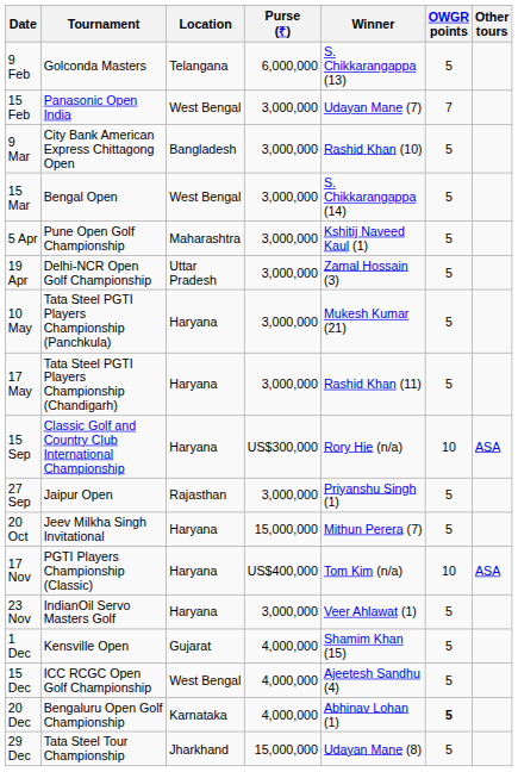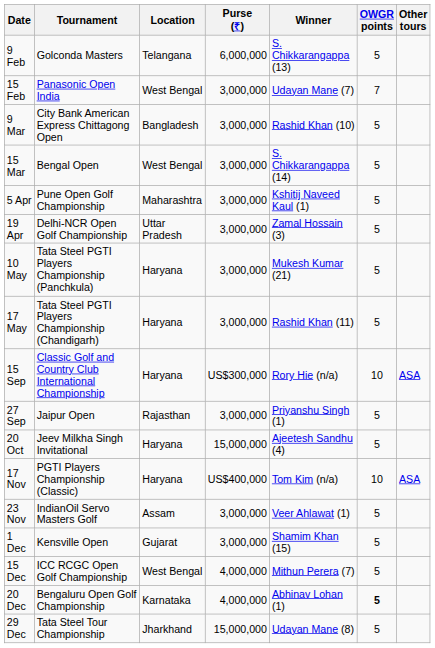 <table class="wikitable" style="font-size:95%">
 <tr>
 <th>Date</th>
 <th>Tournament</th>
 <th>Location</th>
 <th>Purse<br>(<a href='#'>₹</a>)</th>
 <th>Winner</th>
 <th><a href='#'>OWGR</a><br>points</th>
 <th>Other<br>tours</th>
 </tr>
 <tr>
 <td>9 Feb</td>
 <td>Golconda Masters</td>
 <td>Telangana</td>
 <td align=right>6,000,000</td>
 <td> <a href='#'>S. Chikkarangappa</a> (13)</td>
 <td align=center>5</td>
 <td></td>
 </tr>
 <tr>
 <td>15 Feb</td>
 <td><a href='#'>Panasonic Open India</a></td>
 <td>West Bengal</td>
 <td align=right>3,000,000</td>
 <td> <a href='#'>Udayan Mane</a> (7)</td>
 <td align=center>7</td>
 <td></td>
 </tr>
 <tr>
 <td>9 Mar</td>
 <td>City Bank American Express Chittagong Open</td>
 <td>Bangladesh</td>
 <td align=right>3,000,000</td>
 <td> <a href='#'>Rashid Khan</a> (10)</td>
 <td align=center>5</td>
 <td></td>
 </tr>
 <tr>
 <td>15 Mar</td>
 <td>Bengal Open</td>
 <td>West Bengal</td>
 <td align=right>3,000,000</td>
 <td> <a href='#'>S. Chikkarangappa</a> (14)</td>
 <td align=center>5</td>
 <td></td>
 </tr>
 <tr>
 <td>5 Apr</td>
 <td>Pune Open Golf Championship</td>
 <td>Maharashtra</td>
 <td align=right>3,000,000</td>
 <td> <a href='#'>Kshitij Naveed Kaul</a> (1)</td>
 <td align=center>5</td>
 <td></td>
 </tr>
 <tr>
 <td>19 Apr</td>
 <td>Delhi-NCR Open Golf Championship</td>
 <td>Uttar Pradesh</td>
 <td align=right>3,000,000</td>
 <td> <a href='#'>Zamal Hossain</a> (3)</td>
 <td align=center>5</td>
 <td></td>
 </tr>
 <tr>
 <td>10 May</td>
 <td>Tata Steel PGTI Players Championship (Panchkula)</td>
 <td>Haryana</td>
 <td align=right>3,000,000</td>
 <td> <a href='#'>Mukesh Kumar</a> (21)</td>
 <td align=center>5</td>
 <td></td>
 </tr>
 <tr>
 <td>17 May</td>
 <td>Tata Steel PGTI Players Championship (Chandigarh)</td>
 <td>Haryana</td>
 <td align=right>3,000,000</td>
 <td> <a href='#'>Rashid Khan</a> (11)</td>
 <td align=center>5</td>
 <td></td>
 </tr>
 <tr>
 <td>15 Sep</td>
 <td><a href='#'>Classic Golf and Country Club International Championship</a></td>
 <td>Haryana</td>
 <td align=right>US$300,000</td>
 <td> <a href='#'>Rory Hie</a> (n/a)</td>
 <td align=center>10</td>
 <td><a href='#'>ASA</a></td>
 </tr>
 <tr>
 <td>27 Sep</td>
 <td>Jaipur Open</td>
 <td>Rajasthan</td>
 <td align=right>3,000,000</td>
 <td> <a href='#'>Priyanshu Singh</a> (1)</td>
 <td align=center>5</td>
 <td></td>
 </tr>
 <tr>
 <td>20 Oct</td>
 <td>Jeev Milkha Singh Invitational</td>
 <td>Haryana</td>
 <td align=right>15,000,000</td>
-<td> <a href='#'>Mithun Perera</a> (7)</td>
+<td> <a href='#'>Ajeetesh Sandhu</a> (4)</td>
 <td align=center>5</td>
 <td></td>
 </tr>
 <tr>
 <td>17 Nov</td>
 <td>PGTI Players Championship (Classic)</td>
 <td>Haryana</td>
 <td align=right>US$400,000</td>
 <td> <a href='#'>Tom Kim</a> (n/a)</td>
 <td align=center>10</td>
 <td><a href='#'>ASA</a></td>
 </tr>
 <tr>
 <td>23 Nov</td>
 <td>IndianOil Servo Masters Golf</td>
-<td>Haryana</td>
+<td>Assam</td>
 <td align=right>3,000,000</td>
 <td> <a href='#'>Veer Ahlawat</a> (1)</td>
 <td align=center>5</td>
 <td></td>
 </tr>
 <tr>
 <td>1 Dec</td>
 <td>Kensville Open</td>
 <td>Gujarat</td>
-<td align=right>4,000,000</td>
+<td align=right>3,000,000</td>
 <td> <a href='#'>Shamim Khan</a> (15)</td>
 <td align=center>5</td>
 <td></td>
 </tr>
 <tr>
 <td>15 Dec</td>
 <td>ICC RCGC Open Golf Championship</td>
 <td>West Bengal</td>
 <td align=right>4,000,000</td>
-<td> <a href='#'>Ajeetesh Sandhu</a> (4)</td>
+<td> <a href='#'>Mithun Perera</a> (7)</td>
 <td align=center>5</td>
 <td></td>
 </tr>
 <tr>
 <td>20 Dec</td>
 <td>Bengaluru Open Golf Championship</td>
 <td>Karnataka</td>
 <td align=right>4,000,000</td>
 <td> <a href='#'>Abhinav Lohan</a> (1)</td>
 <td align=center><strong>5</strong></td>
 <td></td>
 </tr>
 <tr>
 <td>29 Dec</td>
 <td>Tata Steel Tour Championship</td>
 <td>Jharkhand</td>
 <td align=right>15,000,000</td>
 <td> <a href='#'>Udayan Mane</a> (8)</td>
 <td align=center>5</td>
 <td></td>
 </tr>
 </table>
